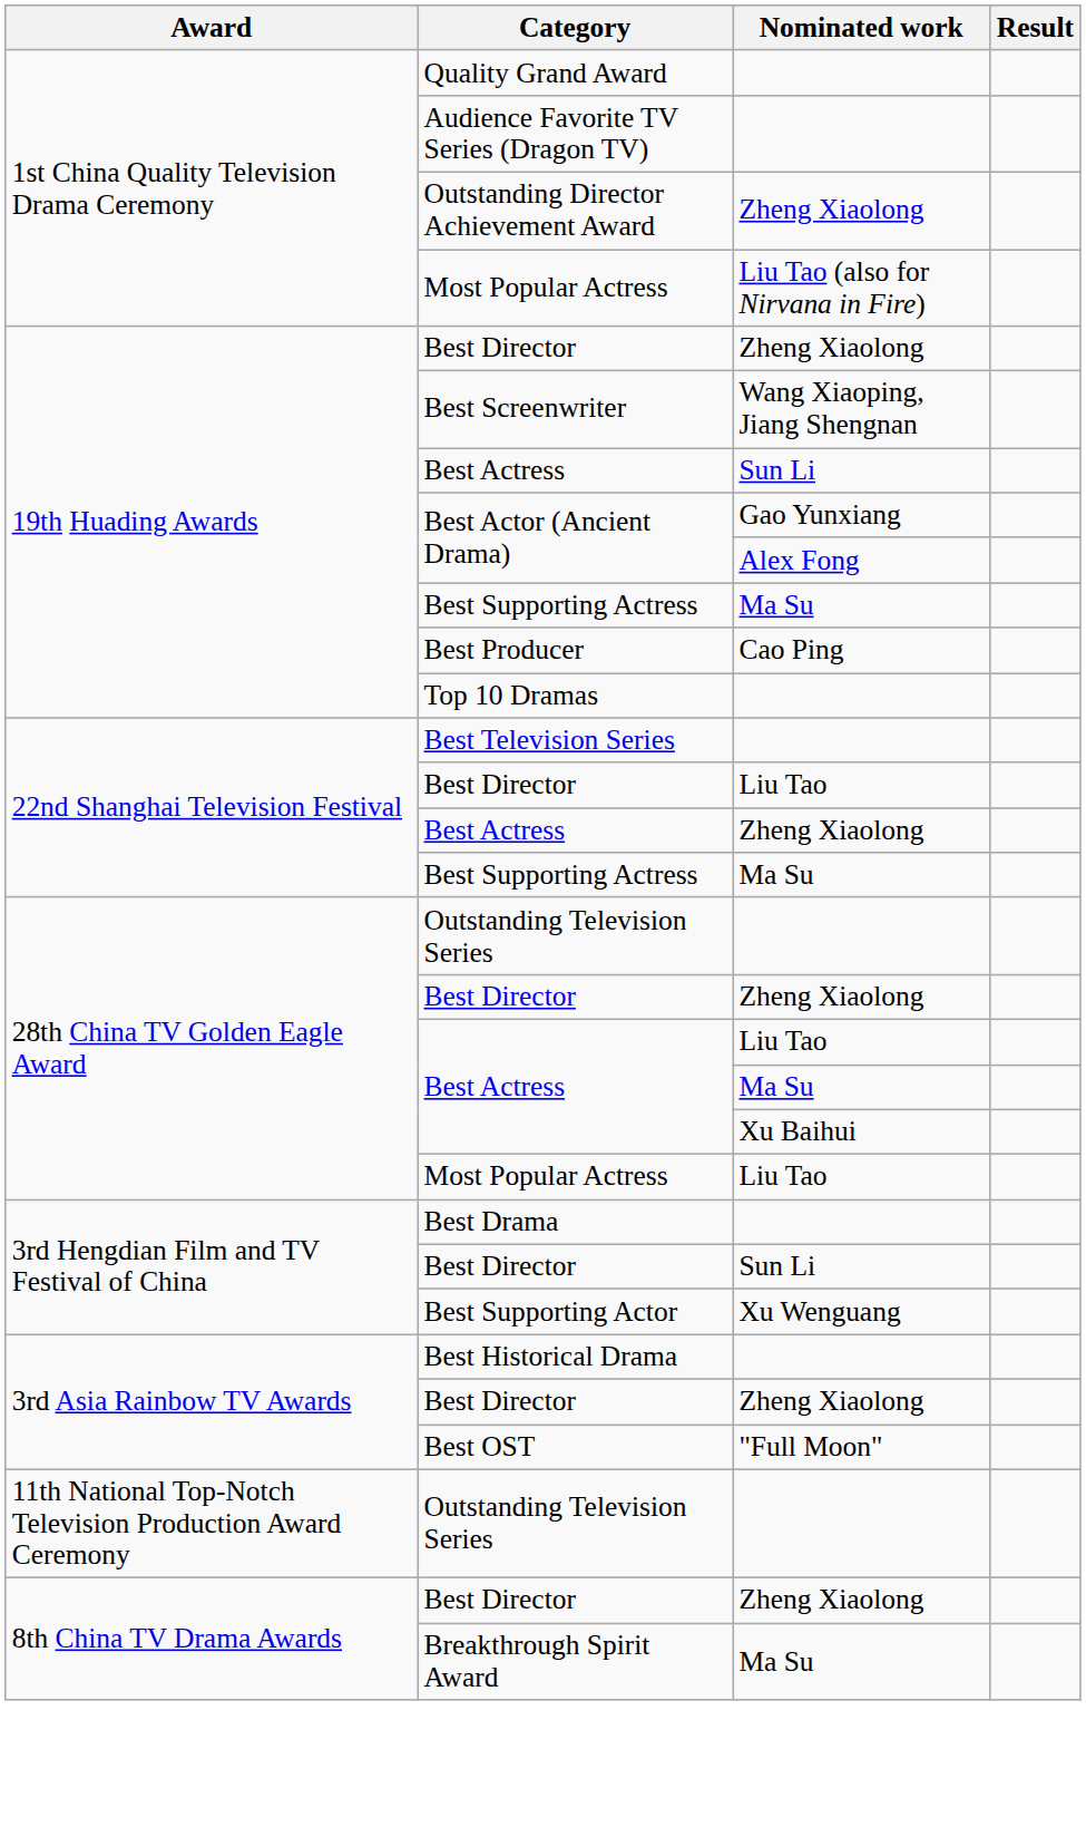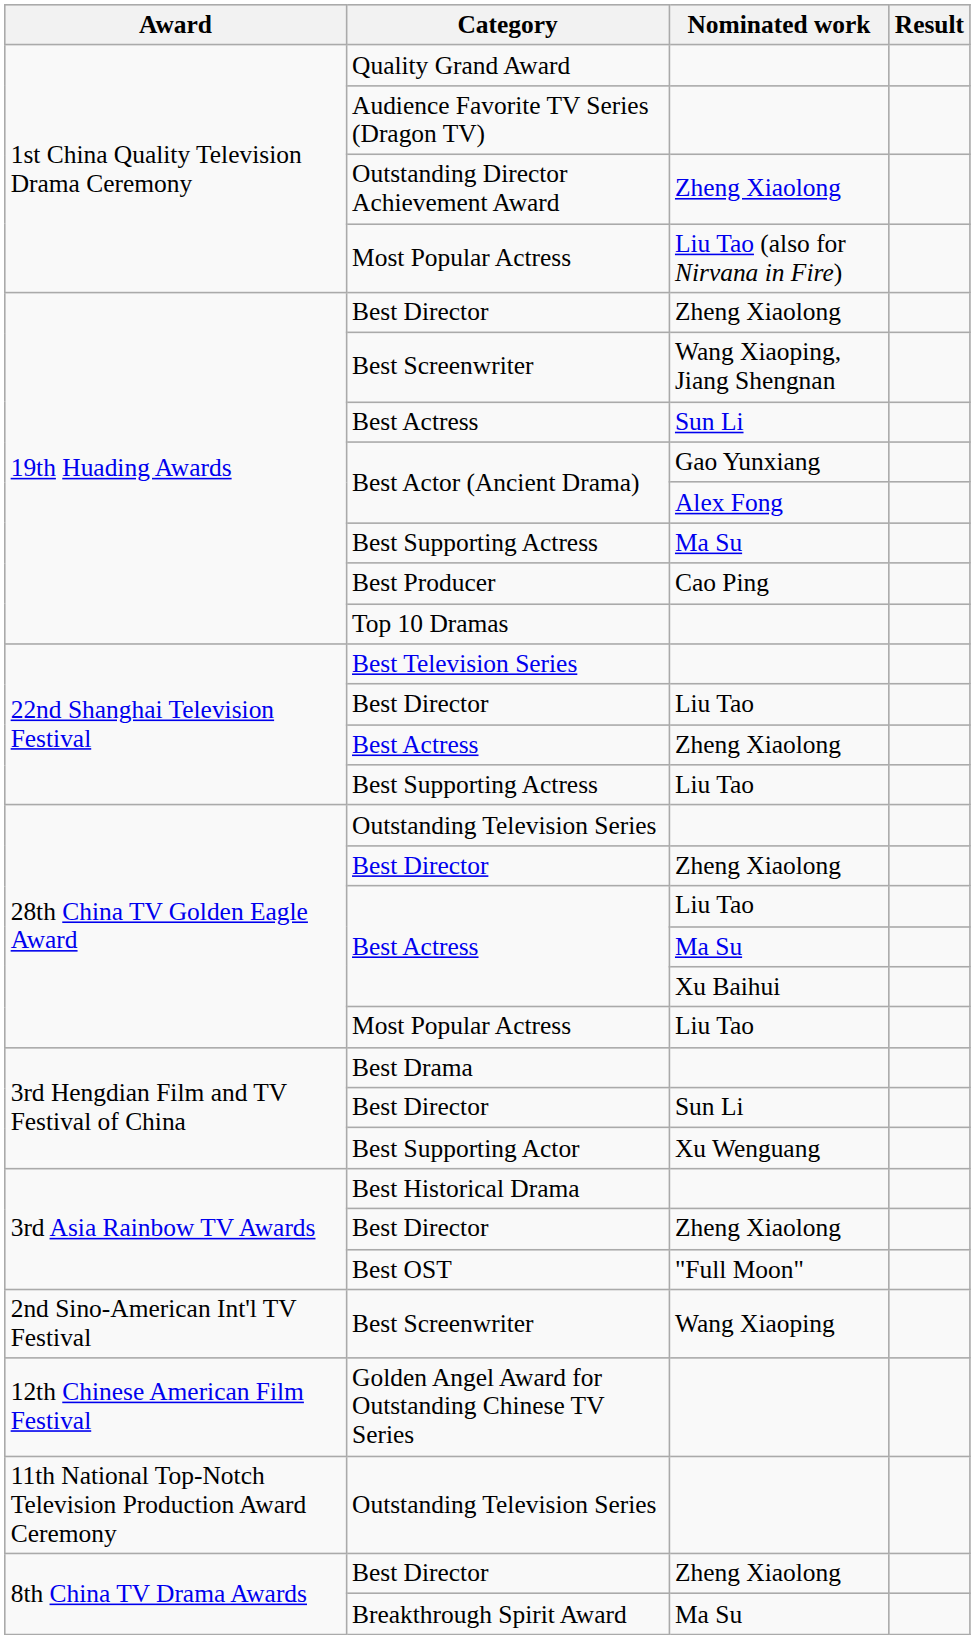 <table class="wikitable">
 <tr>
 <th>Award</th>
 <th>Category</th>
 <th>Nominated work</th>
 <th>Result</th>
 </tr>
 <tr>
 <td rowspan=4>1st China Quality Television Drama Ceremony</td>
 <td>Quality Grand Award</td>
 <td></td>
 <td></td>
 </tr>
 <tr>
 <td>Audience Favorite TV Series (Dragon TV)</td>
 <td></td>
 <td></td>
 </tr>
 <tr>
 <td>Outstanding Director Achievement Award</td>
 <td><a href='#'>Zheng Xiaolong</a></td>
 <td></td>
 </tr>
 <tr>
 <td>Most Popular Actress</td>
 <td><a href='#'>Liu Tao</a> (also for <em>Nirvana in Fire</em>)</td>
 <td></td>
 </tr>
 <tr>
 <td rowspan=8><a href='#'>19th</a> <a href='#'>Huading Awards</a></td>
 <td>Best Director</td>
 <td>Zheng Xiaolong</td>
 <td></td>
 </tr>
 <tr>
 <td>Best Screenwriter</td>
 <td>Wang Xiaoping, Jiang Shengnan</td>
 <td></td>
 </tr>
 <tr>
 <td>Best Actress</td>
 <td><a href='#'>Sun Li</a></td>
 <td></td>
 </tr>
 <tr>
 <td rowspan=2>Best Actor (Ancient Drama)</td>
 <td>Gao Yunxiang</td>
 <td></td>
 </tr>
 <tr>
 <td><a href='#'>Alex Fong</a></td>
 <td></td>
 </tr>
 <tr>
 <td>Best Supporting Actress</td>
 <td><a href='#'>Ma Su</a></td>
 <td></td>
 </tr>
 <tr>
 <td>Best Producer</td>
 <td>Cao Ping</td>
 <td></td>
 </tr>
 <tr>
 <td>Top 10 Dramas</td>
 <td></td>
 <td></td>
 </tr>
 <tr>
 <td rowspan=4><a href='#'>22nd Shanghai Television Festival</a></td>
 <td><a href='#'>Best Television Series</a></td>
 <td></td>
 <td></td>
 </tr>
 <tr>
 <td>Best Director</td>
 <td>Liu Tao</td>
 <td></td>
 </tr>
 <tr>
 <td><a href='#'>Best Actress</a></td>
 <td>Zheng Xiaolong</td>
 <td></td>
 </tr>
 <tr>
 <td>Best Supporting Actress</td>
-<td>Ma Su</td>
+<td>Liu Tao</td>
 <td></td>
 </tr>
 <tr>
 <td rowspan=6>28th <a href='#'>China TV Golden Eagle Award</a></td>
 <td>Outstanding Television Series</td>
 <td></td>
 <td></td>
 </tr>
 <tr>
 <td><a href='#'>Best Director</a></td>
 <td>Zheng Xiaolong</td>
 <td></td>
 </tr>
 <tr>
 <td rowspan=3><a href='#'>Best Actress</a></td>
 <td>Liu Tao</td>
 <td></td>
 </tr>
 <tr>
 <td><a href='#'>Ma Su</a></td>
 <td></td>
 </tr>
 <tr>
 <td>Xu Baihui</td>
 <td></td>
 </tr>
 <tr>
 <td>Most Popular Actress</td>
 <td>Liu Tao</td>
 <td></td>
 </tr>
 <tr>
 <td rowspan=3>3rd Hengdian Film and TV Festival of China </td>
 <td>Best Drama</td>
 <td></td>
 <td></td>
 </tr>
 <tr>
 <td>Best Director</td>
 <td>Sun Li</td>
 <td></td>
 </tr>
 <tr>
 <td>Best Supporting Actor</td>
 <td>Xu Wenguang</td>
 <td></td>
 </tr>
 <tr>
 <td rowspan=3>3rd <a href='#'>Asia Rainbow TV Awards</a></td>
 <td>Best Historical Drama</td>
 <td></td>
 <td></td>
 </tr>
 <tr>
 <td>Best Director</td>
 <td>Zheng Xiaolong</td>
 <td></td>
 </tr>
 <tr>
 <td>Best OST</td>
 <td>"Full Moon"</td>
 <td></td>
 </tr>
 <tr>
+<td>2nd Sino-American Int'l TV Festival</td>
+<td>Best Screenwriter</td>
+<td>Wang Xiaoping</td>
+<td></td>
+</tr>
+<tr>
+<td>12th <a href='#'>Chinese American Film Festival</a></td>
+<td>Golden Angel Award for Outstanding Chinese TV Series</td>
+<td></td>
+<td></td>
+</tr>
+<tr>
 <td>11th National Top-Notch Television Production Award Ceremony</td>
 <td>Outstanding Television Series</td>
 <td></td>
 <td></td>
 </tr>
 <tr>
 <td rowspan=2>8th <a href='#'>China TV Drama Awards</a></td>
 <td>Best Director</td>
 <td>Zheng Xiaolong</td>
 <td></td>
 </tr>
 <tr>
 <td>Breakthrough Spirit Award</td>
 <td>Ma Su</td>
 <td></td>
 </tr>
 </table>
